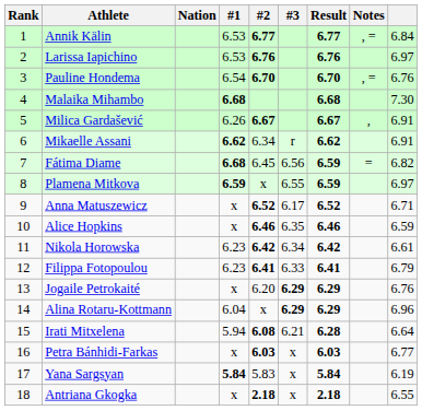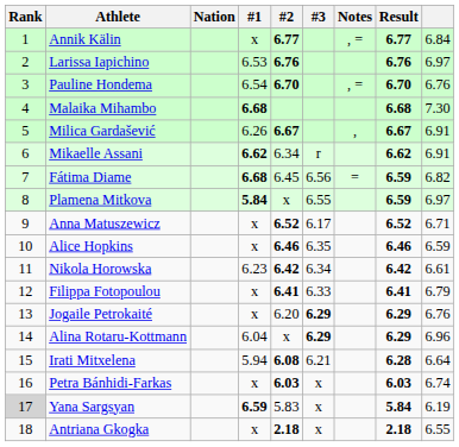 <table class="wikitable sortable" style="text-align:center">
 <tr>
 <th scope="col">Rank</th>
 <th scope="col">Athlete</th>
 <th scope="col">Nation</th>
 <th>#1</th>
 <th>#2</th>
 <th>#3</th>
+<th scope="col">Notes</th>
 <th scope="col">Result</th>
-<th scope="col">Notes</th>
 <th scope="col"></th>
 </tr>
 <tr bgcolor=ccffcc>
 <td>1</td>
 <td align="left"><a href='#'>Annik Kälin</a></td>
 <td align="left"></td>
-<td>6.53</td>
+<td>x</td>
 <td><strong>6.77</strong></td>
 <td></td>
+<td>, =</td>
 <td><strong>6.77</strong></td>
-<td>, =</td>
 <td>6.84</td>
 </tr>
 <tr bgcolor=ccffcc>
 <td>2</td>
 <td align="left"><a href='#'>Larissa Iapichino</a></td>
 <td align="left"></td>
 <td>6.53</td>
 <td><strong>6.76</strong></td>
 <td></td>
+<td></td>
 <td><strong>6.76</strong></td>
-<td></td>
 <td>6.97</td>
 </tr>
 <tr bgcolor=ccffcc>
 <td>3</td>
 <td align="left"><a href='#'>Pauline Hondema</a></td>
 <td align="left"></td>
 <td>6.54</td>
 <td><strong>6.70</strong></td>
 <td></td>
+<td>, =</td>
 <td><strong>6.70</strong></td>
-<td>, =</td>
 <td>6.76</td>
 </tr>
 <tr bgcolor=ccffcc>
 <td>4</td>
 <td align="left"><a href='#'>Malaika Mihambo</a></td>
 <td align="left"></td>
 <td><strong>6.68</strong></td>
 <td></td>
 <td></td>
+<td></td>
 <td><strong>6.68</strong></td>
-<td></td>
 <td>7.30</td>
 </tr>
 <tr bgcolor=ccffcc>
 <td>5</td>
 <td align="left"><a href='#'>Milica Gardašević</a></td>
 <td align="left"></td>
 <td>6.26</td>
 <td><strong>6.67</strong></td>
 <td></td>
+<td>, </td>
 <td><strong>6.67</strong></td>
-<td>, </td>
 <td>6.91</td>
 </tr>
 <tr bgcolor=ddffdd>
 <td>6</td>
 <td align="left"><a href='#'>Mikaelle Assani</a></td>
 <td align="left"></td>
 <td><strong>6.62</strong></td>
 <td>6.34</td>
 <td>r</td>
+<td></td>
 <td><strong>6.62</strong></td>
-<td></td>
 <td>6.91</td>
 </tr>
 <tr bgcolor=ddffdd>
 <td>7</td>
 <td align="left"><a href='#'>Fátima Diame</a></td>
 <td align="left"></td>
 <td><strong>6.68</strong></td>
 <td>6.45</td>
 <td>6.56</td>
+<td> =</td>
 <td><strong>6.59</strong></td>
-<td> =</td>
 <td>6.82</td>
 </tr>
 <tr bgcolor=ddffdd>
 <td>8</td>
 <td align="left"><a href='#'>Plamena Mitkova</a></td>
 <td align="left"></td>
-<td><strong>6.59</strong></td>
+<td><strong>5.84</strong></td>
 <td>x</td>
 <td>6.55</td>
+<td></td>
 <td><strong>6.59</strong></td>
-<td></td>
 <td>6.97</td>
 </tr>
 <tr>
 <td>9</td>
 <td align="left"><a href='#'>Anna Matuszewicz</a></td>
 <td align="left"></td>
 <td>x</td>
 <td><strong>6.52</strong></td>
 <td>6.17</td>
+<td></td>
 <td><strong>6.52</strong></td>
-<td></td>
 <td>6.71</td>
 </tr>
 <tr>
 <td>10</td>
 <td align="left"><a href='#'>Alice Hopkins</a></td>
 <td align="left"></td>
 <td>x</td>
 <td><strong>6.46</strong></td>
 <td>6.35</td>
+<td></td>
 <td><strong>6.46</strong></td>
-<td></td>
 <td>6.59</td>
 </tr>
 <tr>
 <td>11</td>
 <td align="left"><a href='#'>Nikola Horowska</a></td>
 <td align="left"></td>
 <td>6.23</td>
 <td><strong>6.42</strong></td>
 <td>6.34</td>
+<td></td>
 <td><strong>6.42</strong></td>
-<td></td>
 <td>6.61</td>
 </tr>
 <tr>
 <td>12</td>
 <td align="left"><a href='#'>Filippa Fotopoulou</a></td>
 <td align="left"></td>
-<td>6.23</td>
+<td>x</td>
 <td><strong>6.41</strong></td>
 <td>6.33</td>
+<td></td>
 <td><strong>6.41</strong></td>
-<td></td>
 <td>6.79</td>
 </tr>
 <tr>
 <td>13</td>
 <td align="left"><a href='#'>Jogaile Petrokaité</a></td>
 <td align="left"></td>
 <td>x</td>
 <td>6.20</td>
 <td><strong>6.29</strong></td>
+<td></td>
 <td><strong>6.29</strong></td>
-<td></td>
 <td>6.76</td>
 </tr>
 <tr>
 <td>14</td>
 <td align="left"><a href='#'>Alina Rotaru-Kottmann</a></td>
 <td align="left"></td>
 <td>6.04</td>
 <td>x</td>
 <td><strong>6.29</strong></td>
+<td></td>
 <td><strong>6.29</strong></td>
-<td></td>
 <td>6.96</td>
 </tr>
 <tr>
 <td>15</td>
 <td align="left"><a href='#'>Irati Mitxelena</a></td>
 <td align="left"></td>
 <td>5.94</td>
 <td><strong>6.08</strong></td>
 <td>6.21</td>
+<td></td>
 <td><strong>6.28</strong></td>
-<td></td>
 <td>6.64</td>
 </tr>
 <tr>
 <td>16</td>
 <td align="left"><a href='#'>Petra Bánhidi-Farkas</a></td>
 <td align="left"></td>
 <td>x</td>
 <td><strong>6.03</strong></td>
 <td>x</td>
+<td></td>
 <td><strong>6.03</strong></td>
-<td></td>
-<td>6.77</td>
+<td>6.74</td>
 </tr>
 <tr>
-<td>17</td>
+<td style="background: lightgrey;">17</td>
 <td align="left"><a href='#'>Yana Sargsyan</a></td>
 <td align="left"></td>
-<td><strong>5.84</strong></td>
+<td><strong>6.59</strong></td>
 <td>5.83</td>
 <td>x</td>
+<td></td>
 <td><strong>5.84</strong></td>
-<td></td>
 <td>6.19</td>
 </tr>
 <tr>
 <td>18</td>
 <td align="left"><a href='#'>Antriana Gkogka</a></td>
 <td align="left"></td>
 <td>x</td>
 <td><strong>2.18</strong></td>
 <td>x</td>
+<td></td>
 <td><strong>2.18</strong></td>
-<td></td>
 <td>6.55</td>
 </tr>
 </table>
